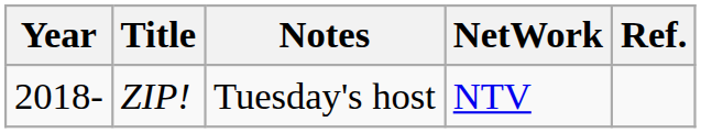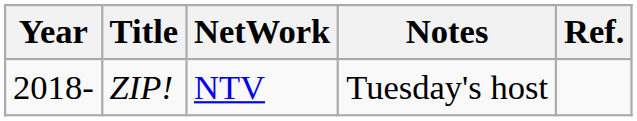 <table class="wikitable">
 <tr>
 <th>Year</th>
 <th>Title</th>
+<th>NetWork</th>
 <th>Notes</th>
-<th>NetWork</th>
 <th>Ref.</th>
 </tr>
 <tr>
 <td>2018-</td>
 <td><em>ZIP!</em></td>
+<td><a href='#'>NTV</a></td>
 <td>Tuesday's host</td>
-<td><a href='#'>NTV</a></td>
 <td></td>
 </tr>
 </table>
